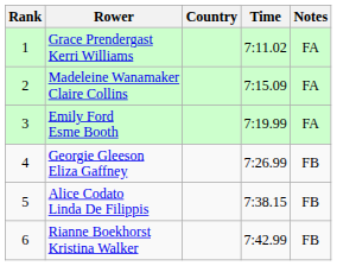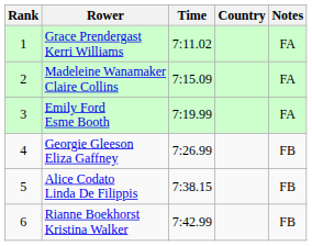 <table class="wikitable" style="text-align:center">
 <tr>
 <th>Rank</th>
 <th>Rower</th>
+<th>Time</th>
 <th>Country</th>
-<th>Time</th>
 <th>Notes</th>
 </tr>
 <tr bgcolor=ccffcc>
 <td>1</td>
 <td align="left"><a href='#'>Grace Prendergast</a><br><a href='#'>Kerri Williams</a></td>
+<td>7:11.02</td>
 <td align="left"></td>
-<td>7:11.02</td>
 <td>FA</td>
 </tr>
 <tr bgcolor=ccffcc>
 <td>2</td>
 <td align="left"><a href='#'>Madeleine Wanamaker</a><br><a href='#'>Claire Collins</a></td>
+<td>7:15.09</td>
 <td align="left"></td>
-<td>7:15.09</td>
 <td>FA</td>
 </tr>
 <tr bgcolor=ccffcc>
 <td>3</td>
 <td align="left"><a href='#'>Emily Ford</a><br><a href='#'>Esme Booth</a></td>
+<td>7:19.99</td>
 <td align="left"></td>
-<td>7:19.99</td>
 <td>FA</td>
 </tr>
 <tr>
 <td>4</td>
 <td align="left"><a href='#'>Georgie Gleeson</a><br><a href='#'>Eliza Gaffney</a></td>
+<td>7:26.99</td>
 <td align="left"></td>
-<td>7:26.99</td>
 <td>FB</td>
 </tr>
 <tr>
 <td>5</td>
 <td align="left"><a href='#'>Alice Codato</a><br><a href='#'>Linda De Filippis</a></td>
+<td>7:38.15</td>
 <td align="left"></td>
-<td>7:38.15</td>
 <td>FB</td>
 </tr>
 <tr>
 <td>6</td>
 <td align="left"><a href='#'>Rianne Boekhorst</a><br><a href='#'>Kristina Walker</a></td>
+<td>7:42.99</td>
 <td align="left"></td>
-<td>7:42.99</td>
 <td>FB</td>
 </tr>
 </table>
